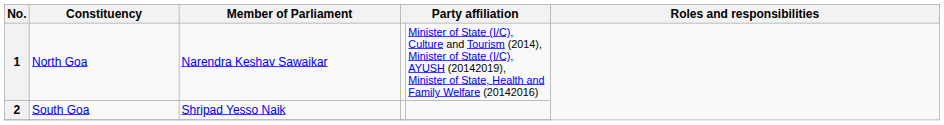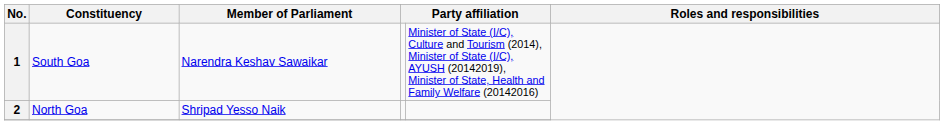 <table class="wikitable">
 <tr style="text-align:center;">
 <th>No.</th>
 <th style="width:12em">Constituency</th>
 <th style="width:18em">Member of Parliament</th>
 <th colspan="2" style="width:18em">Party affiliation</th>
 <th style="width:32em">Roles and responsibilities</th>
 </tr>
 <tr>
 <th>1</th>
-<td><a href='#'>North Goa</a></td>
+<td><a href='#'>South Goa</a></td>
 <td><a href='#'>Narendra Keshav Sawaikar</a></td>
 <td></td>
 <td style="font-size:90%"><a href='#'>Minister of State (I/C), Culture</a> and <a href='#'>Tourism</a> (2014),<br><a href='#'>Minister of State (I/C), AYUSH</a> (20142019),<br><a href='#'>Minister of State, Health and Family Welfare</a> (20142016)</td>
 </tr>
 <tr>
 <th>2</th>
-<td><a href='#'>South Goa</a></td>
+<td><a href='#'>North Goa</a></td>
 <td><a href='#'>Shripad Yesso Naik</a></td>
 <td></td>
 <td></td>
 </tr>
 <tr>
 </tr>
 </table>
